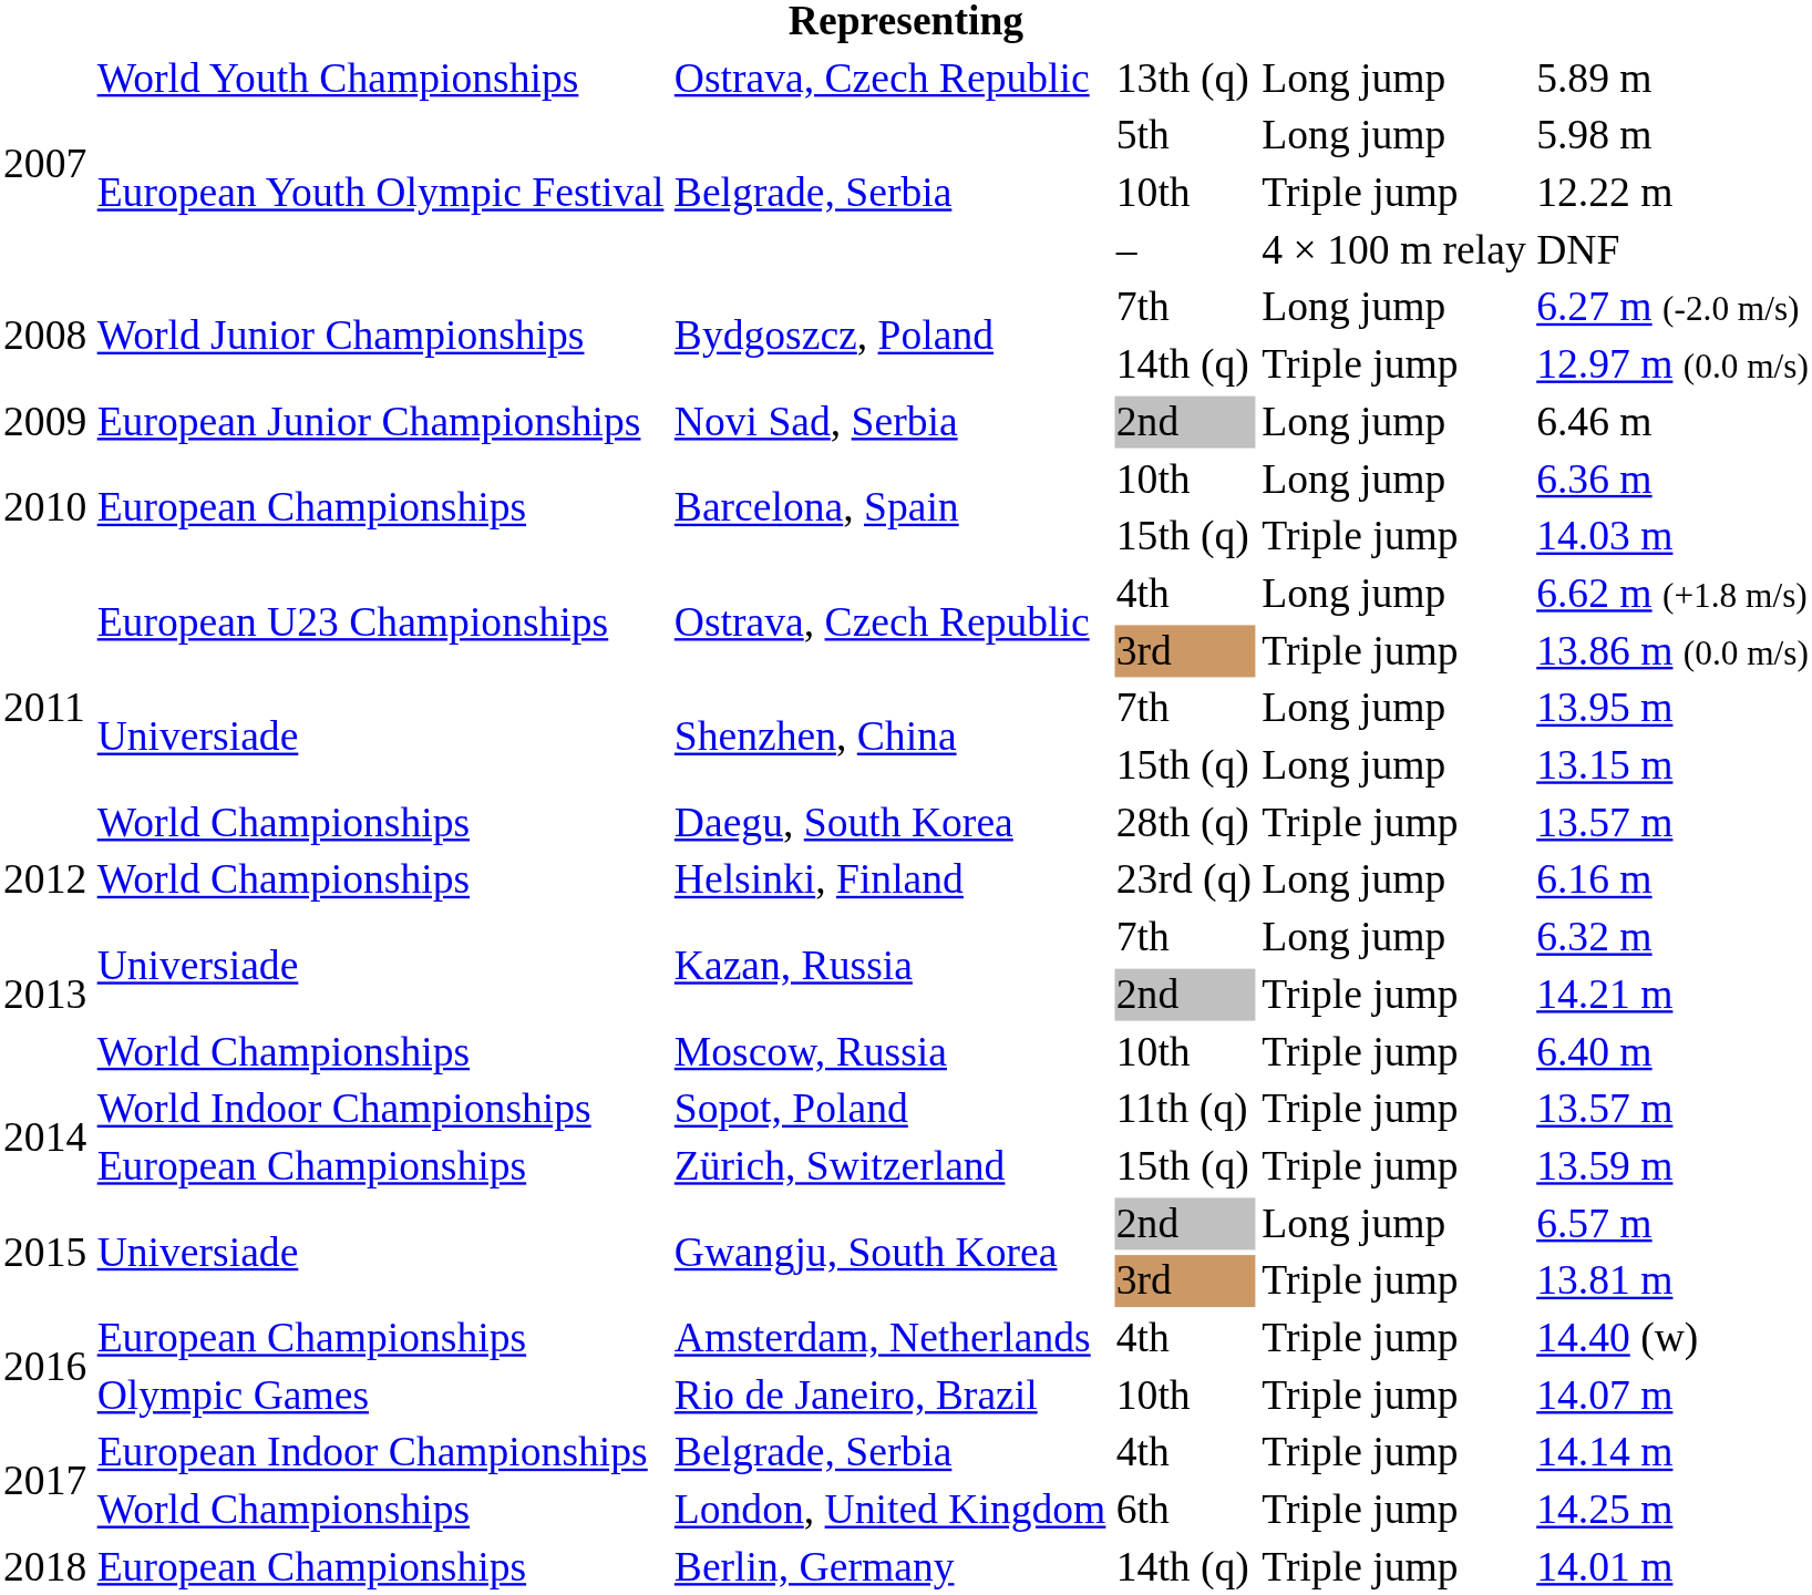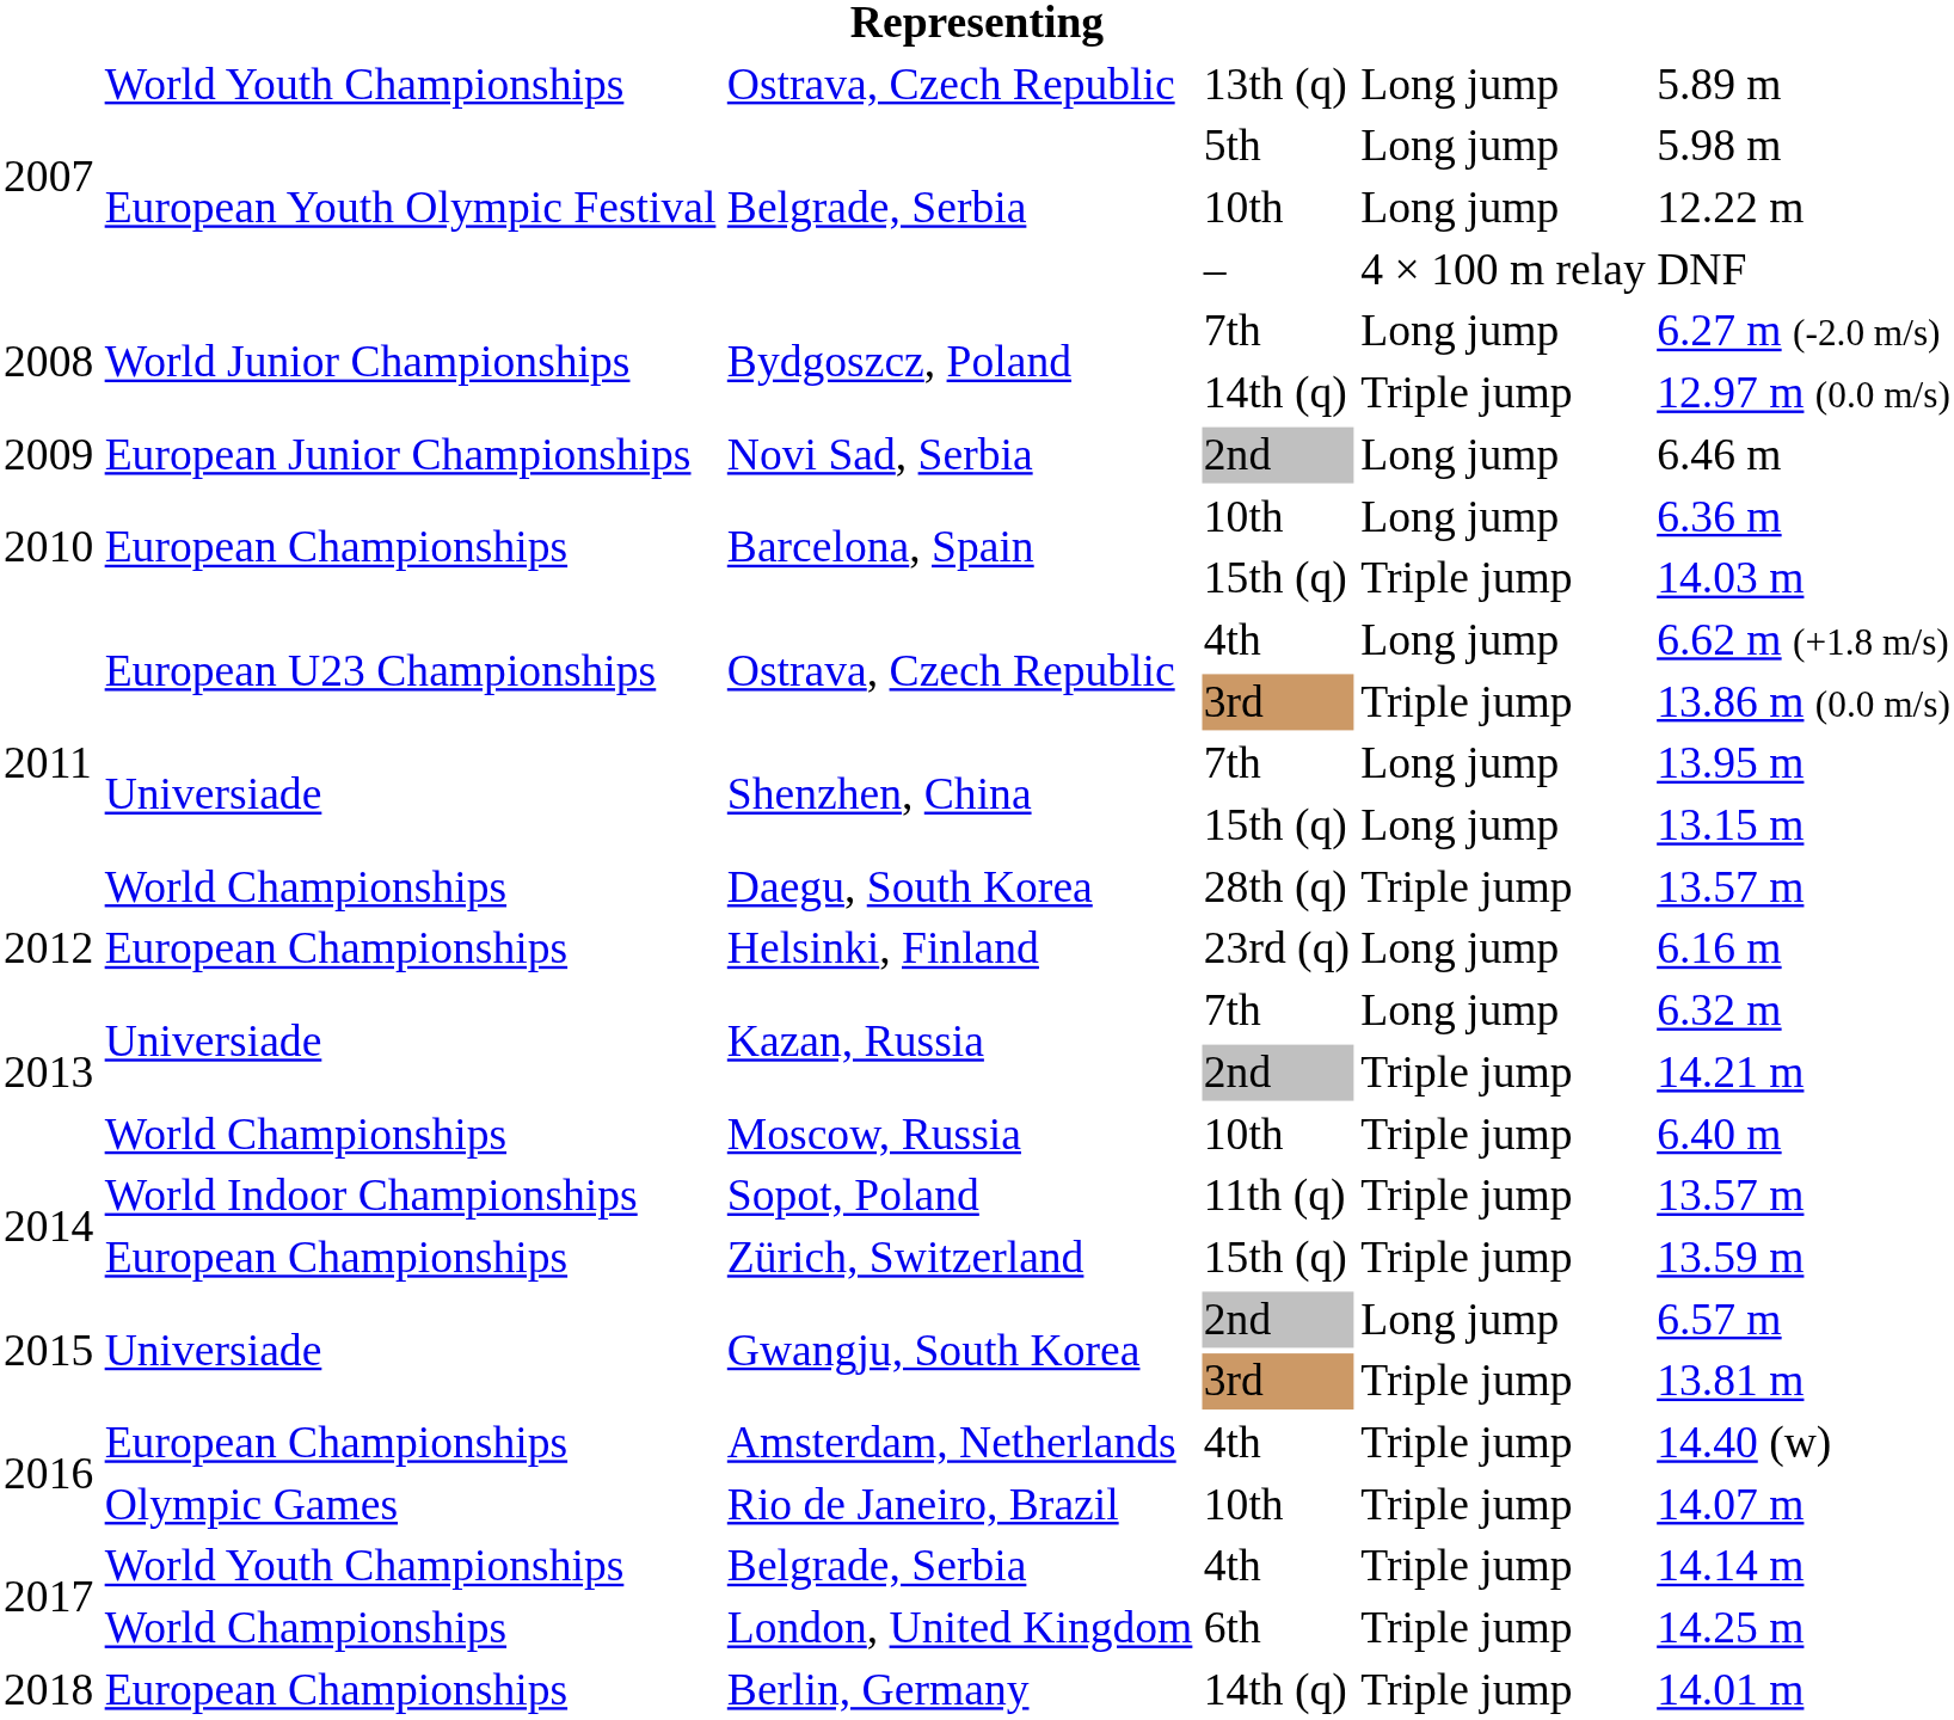 <table>
 <tr>
 <th colspan="6">Representing </th>
 </tr>
 <tr>
 <td rowspan=4>2007</td>
 <td><a href='#'>World Youth Championships</a></td>
 <td><a href='#'>Ostrava, Czech Republic</a></td>
 <td>13th (q)</td>
 <td>Long jump</td>
 <td>5.89 m</td>
 </tr>
 <tr>
 <td rowspan=3><a href='#'>European Youth Olympic Festival</a></td>
 <td rowspan=3><a href='#'>Belgrade, Serbia</a></td>
 <td>5th</td>
 <td>Long jump</td>
 <td>5.98 m</td>
 </tr>
 <tr>
 <td>10th</td>
-<td>Triple jump</td>
+<td>Long jump</td>
 <td>12.22 m</td>
 </tr>
 <tr>
 <td>–</td>
 <td>4 × 100 m relay</td>
 <td>DNF</td>
 </tr>
 <tr>
 <td rowspan=2>2008</td>
 <td rowspan=2><a href='#'>World Junior Championships</a></td>
 <td rowspan=2><a href='#'>Bydgoszcz</a>, <a href='#'>Poland</a></td>
 <td>7th</td>
 <td>Long jump</td>
 <td><a href='#'>6.27 m</a> <small>(-2.0 m/s)</small></td>
 </tr>
 <tr>
 <td>14th (q)</td>
 <td>Triple jump</td>
 <td><a href='#'>12.97 m</a> <small>(0.0 m/s)</small></td>
 </tr>
 <tr>
 <td>2009</td>
 <td><a href='#'>European Junior Championships</a></td>
 <td><a href='#'>Novi Sad</a>, <a href='#'>Serbia</a></td>
 <td bgcolor=silver>2nd</td>
 <td>Long jump</td>
 <td>6.46 m</td>
 </tr>
 <tr>
 <td rowspan=2>2010</td>
 <td rowspan=2><a href='#'>European Championships</a></td>
 <td rowspan=2><a href='#'>Barcelona</a>, <a href='#'>Spain</a></td>
 <td>10th</td>
 <td>Long jump</td>
 <td><a href='#'>6.36 m</a></td>
 </tr>
 <tr>
 <td>15th (q)</td>
 <td>Triple jump</td>
 <td><a href='#'>14.03 m</a></td>
 </tr>
 <tr>
 <td rowspan=5>2011</td>
 <td rowspan=2><a href='#'>European U23 Championships</a></td>
 <td rowspan=2><a href='#'>Ostrava</a>, <a href='#'>Czech Republic</a></td>
 <td>4th</td>
 <td>Long jump</td>
 <td><a href='#'>6.62 m</a> <small>(+1.8 m/s)</small></td>
 </tr>
 <tr>
 <td bgcolor="cc9966">3rd</td>
 <td>Triple jump</td>
 <td><a href='#'>13.86 m</a> <small>(0.0 m/s)</small></td>
 </tr>
 <tr>
 <td rowspan=2><a href='#'>Universiade</a></td>
 <td rowspan=2><a href='#'>Shenzhen</a>, <a href='#'>China</a></td>
 <td>7th</td>
 <td>Long jump</td>
 <td><a href='#'>13.95 m</a></td>
 </tr>
 <tr>
 <td>15th (q)</td>
 <td>Long jump</td>
 <td><a href='#'>13.15 m</a></td>
 </tr>
 <tr>
 <td><a href='#'>World Championships</a></td>
 <td><a href='#'>Daegu</a>, <a href='#'>South Korea</a></td>
 <td>28th (q)</td>
 <td>Triple jump</td>
 <td><a href='#'>13.57 m</a></td>
 </tr>
 <tr>
 <td>2012</td>
-<td><a href='#'>World Championships</a></td>
+<td><a href='#'>European Championships</a></td>
 <td><a href='#'>Helsinki</a>, <a href='#'>Finland</a></td>
 <td>23rd (q)</td>
 <td>Long jump</td>
 <td><a href='#'>6.16 m</a></td>
 </tr>
 <tr>
 <td rowspan=3>2013</td>
 <td rowspan=2><a href='#'>Universiade</a></td>
 <td rowspan=2><a href='#'>Kazan, Russia</a></td>
 <td>7th</td>
 <td>Long jump</td>
 <td><a href='#'>6.32 m</a></td>
 </tr>
 <tr>
 <td bgcolor=silver>2nd</td>
 <td>Triple jump</td>
 <td><a href='#'>14.21 m</a></td>
 </tr>
 <tr>
 <td><a href='#'>World Championships</a></td>
 <td><a href='#'>Moscow, Russia</a></td>
 <td>10th</td>
 <td>Triple jump</td>
 <td><a href='#'>6.40 m</a></td>
 </tr>
 <tr>
 <td rowspan=2>2014</td>
 <td><a href='#'>World Indoor Championships</a></td>
 <td><a href='#'>Sopot, Poland</a></td>
 <td>11th (q)</td>
 <td>Triple jump</td>
 <td><a href='#'>13.57 m</a></td>
 </tr>
 <tr>
 <td><a href='#'>European Championships</a></td>
 <td><a href='#'>Zürich, Switzerland</a></td>
 <td>15th (q)</td>
 <td>Triple jump</td>
 <td><a href='#'>13.59 m</a></td>
 </tr>
 <tr>
 <td rowspan=2>2015</td>
 <td rowspan=2><a href='#'>Universiade</a></td>
 <td rowspan=2><a href='#'>Gwangju, South Korea</a></td>
 <td bgcolor=silver>2nd</td>
 <td>Long jump</td>
 <td><a href='#'>6.57 m</a></td>
 </tr>
 <tr>
 <td bgcolor=cc9966>3rd</td>
 <td>Triple jump</td>
 <td><a href='#'>13.81 m</a></td>
 </tr>
 <tr>
 <td rowspan=2>2016</td>
 <td><a href='#'>European Championships</a></td>
 <td><a href='#'>Amsterdam, Netherlands</a></td>
 <td>4th</td>
 <td>Triple jump</td>
 <td><a href='#'>14.40</a> (w)</td>
 </tr>
 <tr>
 <td><a href='#'>Olympic Games</a></td>
 <td><a href='#'>Rio de Janeiro, Brazil</a></td>
 <td>10th</td>
 <td>Triple jump</td>
 <td><a href='#'>14.07 m</a></td>
 </tr>
 <tr>
 <td rowspan=2>2017</td>
-<td><a href='#'>European Indoor Championships</a></td>
+<td><a href='#'>World Youth Championships</a></td>
 <td><a href='#'>Belgrade, Serbia</a></td>
 <td>4th</td>
 <td>Triple jump</td>
 <td><a href='#'>14.14 m</a></td>
 </tr>
 <tr>
 <td><a href='#'>World Championships</a></td>
 <td><a href='#'>London</a>, <a href='#'>United Kingdom</a></td>
 <td>6th</td>
 <td>Triple jump</td>
 <td><a href='#'>14.25 m</a></td>
 </tr>
 <tr>
 <td>2018</td>
 <td><a href='#'>European Championships</a></td>
 <td><a href='#'>Berlin, Germany</a></td>
 <td>14th (q)</td>
 <td>Triple jump</td>
 <td><a href='#'>14.01 m</a></td>
 </tr>
 </table>
